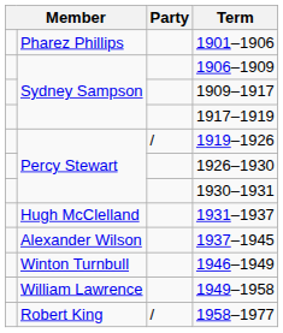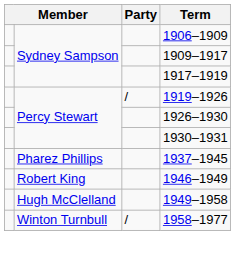 <table class="wikitable">
 <tr>
 <th colspan="2">Member</th>
 <th>Party</th>
 <th>Term</th>
-</tr>
-<tr>
-<td> </td>
-<td><a href='#'>Pharez Phillips</a></td>
-<td></td>
-<td><a href='#'>1901</a>–1906</td>
 </tr>
 <tr>
 <td> </td>
 <td rowspan="3"><a href='#'>Sydney Sampson</a></td>
 <td></td>
 <td><a href='#'>1906</a>–1909</td>
 </tr>
 <tr>
 <td> </td>
 <td></td>
 <td>1909–1917</td>
 </tr>
 <tr>
 <td> </td>
 <td></td>
 <td>1917–1919</td>
 </tr>
 <tr>
 <td> </td>
 <td rowspan="3"><a href='#'>Percy Stewart</a></td>
 <td>/</td>
 <td><a href='#'>1919</a>–1926</td>
 </tr>
 <tr>
 <td> </td>
 <td></td>
 <td>1926–1930</td>
 </tr>
 <tr>
 <td> </td>
 <td></td>
 <td>1930–1931</td>
 </tr>
 <tr>
 <td> </td>
-<td><a href='#'>Hugh McClelland</a></td>
-<td></td>
-<td><a href='#'>1931</a>–1937</td>
-</tr>
-<tr>
-<td> </td>
-<td><a href='#'>Alexander Wilson</a></td>
+<td><a href='#'>Pharez Phillips</a></td>
 <td></td>
 <td><a href='#'>1937</a>–1945</td>
 </tr>
 <tr>
 <td> </td>
-<td><a href='#'>Winton Turnbull</a></td>
+<td><a href='#'>Robert King</a></td>
 <td></td>
 <td><a href='#'>1946</a>–1949</td>
 </tr>
 <tr>
 <td> </td>
-<td><a href='#'>William Lawrence</a></td>
+<td><a href='#'>Hugh McClelland</a></td>
 <td></td>
 <td><a href='#'>1949</a>–1958</td>
 </tr>
 <tr>
 <td> </td>
-<td><a href='#'>Robert King</a></td>
+<td><a href='#'>Winton Turnbull</a></td>
 <td>/</td>
 <td><a href='#'>1958</a>–1977</td>
 </tr>
 </table>
